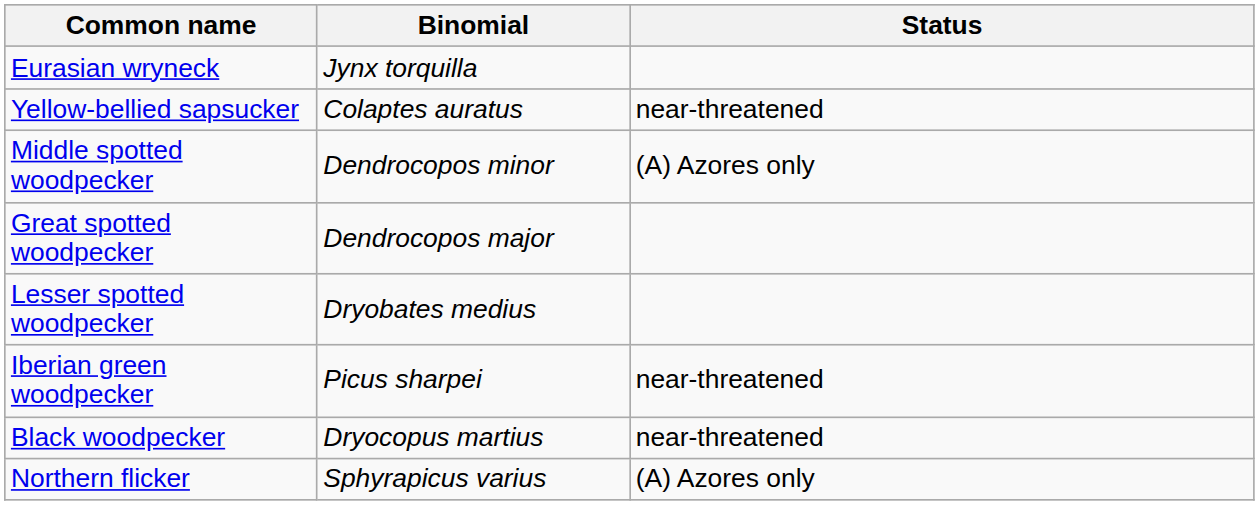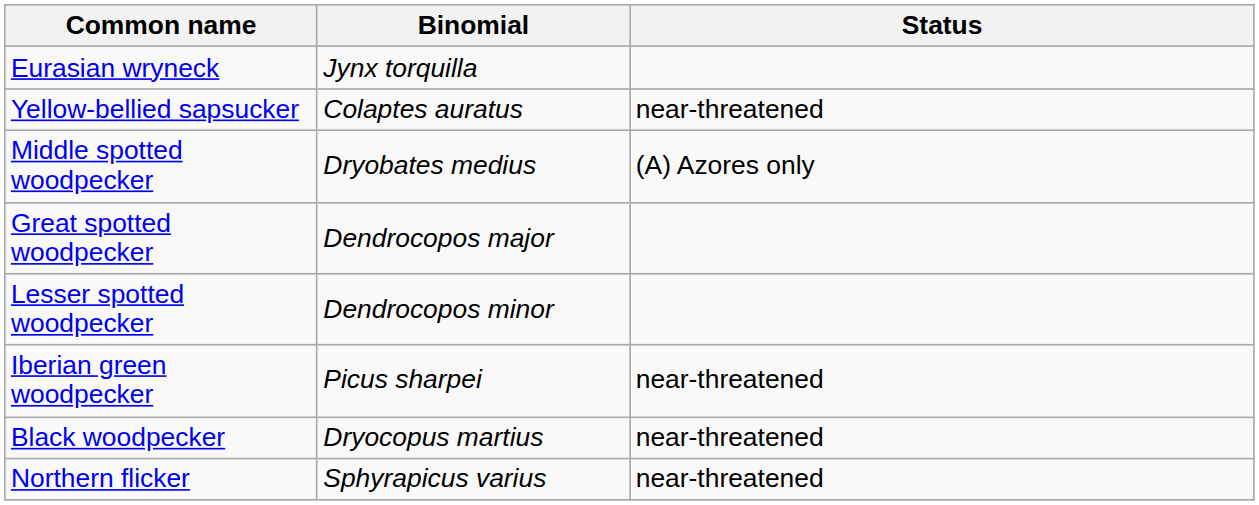 <table width=60% class="wikitable">
 <tr>
 <th width=15%>Common name</th>
 <th width=15%>Binomial</th>
 <th width=30%>Status</th>
 </tr>
 <tr>
 <td><a href='#'>Eurasian wryneck</a></td>
 <td><em>Jynx torquilla</em></td>
 <td></td>
 </tr>
 <tr>
 <td><a href='#'>Yellow-bellied sapsucker</a></td>
 <td><em>Colaptes auratus</em></td>
 <td>near-threatened</td>
 </tr>
 <tr>
 <td><a href='#'>Middle spotted woodpecker</a></td>
-<td><em>Dendrocopos minor</em></td>
+<td><em>Dryobates medius</em></td>
 <td>(A) Azores only</td>
 </tr>
 <tr>
 <td><a href='#'>Great spotted woodpecker</a></td>
 <td><em>Dendrocopos major</em></td>
 <td></td>
 </tr>
 <tr>
 <td><a href='#'>Lesser spotted woodpecker</a></td>
-<td><em>Dryobates medius</em></td>
+<td><em>Dendrocopos minor</em></td>
 <td></td>
 </tr>
 <tr>
 <td><a href='#'>Iberian green woodpecker</a></td>
 <td><em>Picus sharpei</em></td>
 <td>near-threatened</td>
 </tr>
 <tr>
 <td><a href='#'>Black woodpecker</a></td>
 <td><em>Dryocopus martius</em></td>
 <td>near-threatened</td>
 </tr>
 <tr>
 <td><a href='#'>Northern flicker</a></td>
 <td><em>Sphyrapicus varius</em></td>
-<td>(A) Azores only</td>
+<td>near-threatened</td>
 </tr>
 </table>
